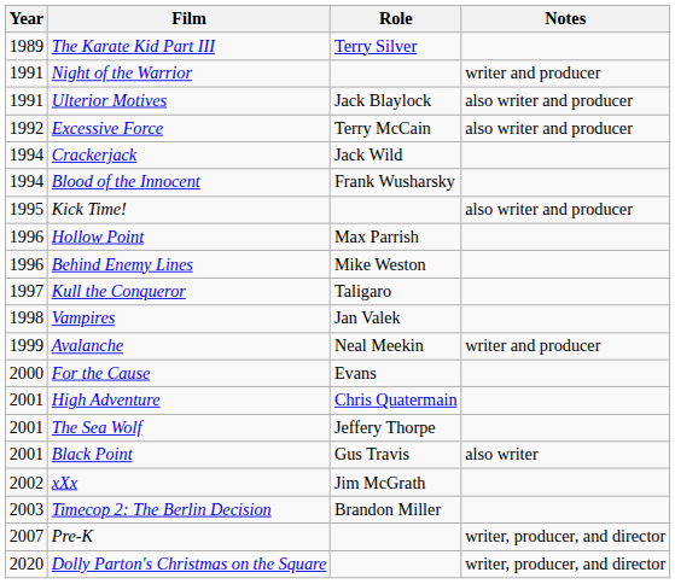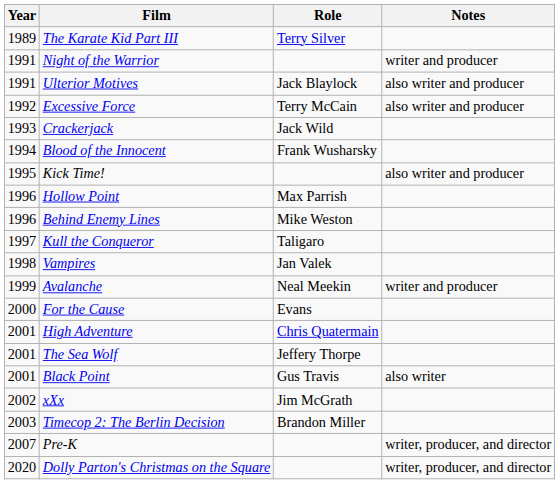 <table class="wikitable">
 <tr>
 <th>Year</th>
 <th>Film</th>
 <th>Role</th>
 <th>Notes</th>
 </tr>
 <tr>
 <td>1989</td>
 <td><em><a href='#'>The Karate Kid Part III</a></em></td>
 <td><a href='#'>Terry Silver</a></td>
 <td></td>
 </tr>
 <tr>
 <td>1991</td>
 <td><em><a href='#'>Night of the Warrior</a></em></td>
 <td></td>
 <td>writer and producer</td>
 </tr>
 <tr>
 <td>1991</td>
 <td><em><a href='#'>Ulterior Motives</a></em></td>
 <td>Jack Blaylock</td>
 <td>also writer and producer</td>
 </tr>
 <tr>
 <td>1992</td>
 <td><em><a href='#'>Excessive Force</a></em></td>
 <td>Terry McCain</td>
 <td>also writer and producer</td>
 </tr>
 <tr>
-<td>1994</td>
+<td>1993</td>
 <td><em><a href='#'>Crackerjack</a></em></td>
 <td>Jack Wild</td>
 <td></td>
 </tr>
 <tr>
 <td>1994</td>
 <td><em><a href='#'>Blood of the Innocent</a></em></td>
 <td>Frank Wusharsky</td>
 <td></td>
 </tr>
 <tr>
 <td>1995</td>
 <td><em>Kick Time!</em></td>
 <td></td>
 <td>also writer and producer</td>
 </tr>
 <tr>
 <td>1996</td>
 <td><em><a href='#'>Hollow Point</a></em></td>
 <td>Max Parrish</td>
 <td></td>
 </tr>
 <tr>
 <td>1996</td>
 <td><em><a href='#'>Behind Enemy Lines</a></em></td>
 <td>Mike Weston</td>
 <td></td>
 </tr>
 <tr>
 <td>1997</td>
 <td><em><a href='#'>Kull the Conqueror</a></em></td>
 <td>Taligaro</td>
 <td></td>
 </tr>
 <tr>
 <td>1998</td>
 <td><em><a href='#'>Vampires</a></em></td>
 <td>Jan Valek</td>
 <td></td>
 </tr>
 <tr>
 <td>1999</td>
 <td><em><a href='#'>Avalanche</a></em></td>
 <td>Neal Meekin</td>
 <td>writer and producer</td>
 </tr>
 <tr>
 <td>2000</td>
 <td><em><a href='#'>For the Cause</a></em></td>
 <td>Evans</td>
 <td></td>
 </tr>
 <tr>
 <td>2001</td>
 <td><em><a href='#'>High Adventure</a></em></td>
 <td><a href='#'>Chris Quatermain</a></td>
 <td></td>
 </tr>
 <tr>
 <td>2001</td>
 <td><em><a href='#'>The Sea Wolf</a></em></td>
 <td>Jeffery Thorpe</td>
 <td></td>
 </tr>
 <tr>
 <td>2001</td>
 <td><em><a href='#'>Black Point</a></em></td>
 <td>Gus Travis</td>
 <td>also writer</td>
 </tr>
 <tr>
 <td>2002</td>
 <td><em><a href='#'>xXx</a></em></td>
 <td>Jim McGrath</td>
 <td></td>
 </tr>
 <tr>
 <td>2003</td>
 <td><em><a href='#'>Timecop 2: The Berlin Decision</a></em></td>
 <td>Brandon Miller</td>
 <td></td>
 </tr>
 <tr>
 <td>2007</td>
 <td><em>Pre-K</em></td>
 <td></td>
 <td>writer, producer, and director</td>
 </tr>
 <tr>
 <td>2020</td>
 <td><em><a href='#'>Dolly Parton's Christmas on the Square</a></em></td>
 <td></td>
 <td>writer, producer, and director</td>
 </tr>
 </table>
